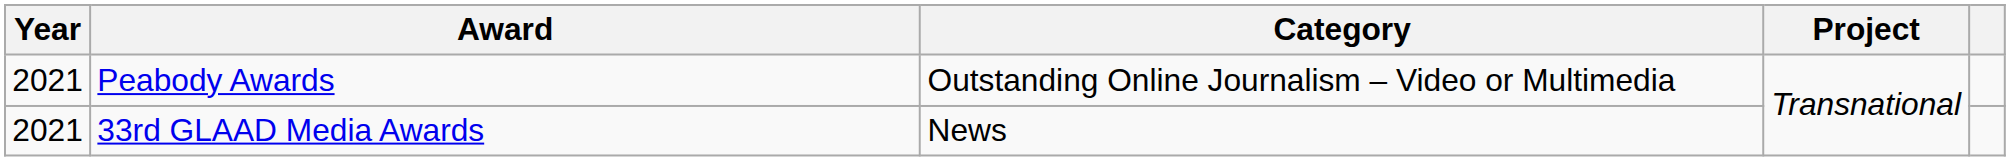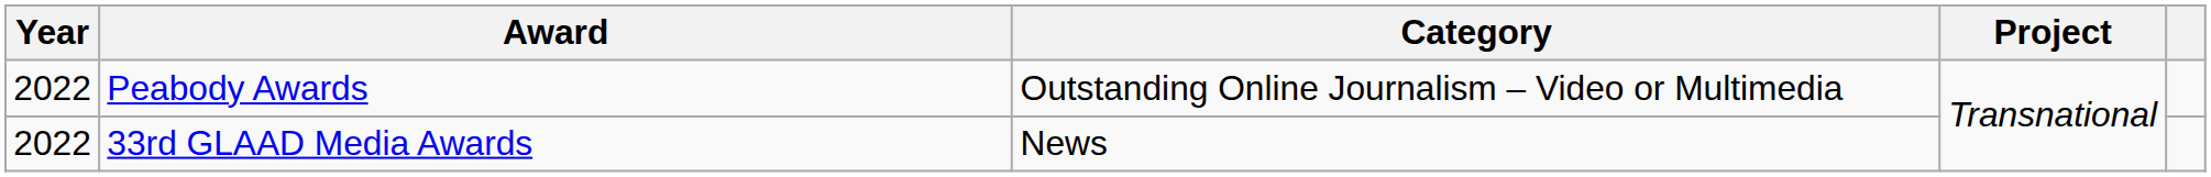 <table class="wikitable sortable" style="width:80%;">
 <tr>
 <th scope="col" style="width:1em;">Year</th>
 <th scope="col" style="width:35em;">Award</th>
 <th scope="col" style="width:35em;">Category</th>
 <th scope="col" style="width:5em;">Project</th>
 <th scope="col" style="width:1em;" class="unsortable"></th>
 </tr>
 <tr>
-<td>2021</td>
+<td>2022</td>
 <td><a href='#'>Peabody Awards</a></td>
 <td>Outstanding Online Journalism – Video or Multimedia</td>
 <td rowspan="2"><em>Transnational</em></td>
 <td style="text-align:center;"></td>
 </tr>
 <tr>
-<td>2021</td>
+<td>2022</td>
 <td><a href='#'>33rd GLAAD Media Awards</a></td>
 <td>News</td>
 <td style="text-align:center;"></td>
 </tr>
 </table>
